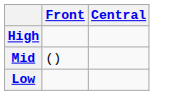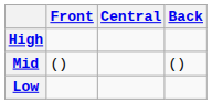 <table class="wikitable">
 <tr>
 <th></th>
 <th><a href='#'>Front</a></th>
 <th><a href='#'>Central</a></th>
+<th><a href='#'>Back</a></th>
 </tr>
 <tr>
 <th><a href='#'>High</a></th>
+<td></td>
 <td></td>
 <td></td>
 </tr>
 <tr>
 <th><a href='#'>Mid</a></th>
 <td>()</td>
 <td></td>
+<td>()</td>
 </tr>
 <tr>
 <th><a href='#'>Low</a></th>
 <td></td>
 <td></td>
+<td></td>
 </tr>
 </table>
